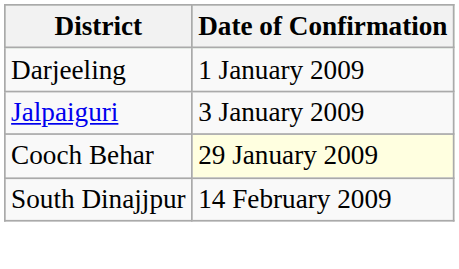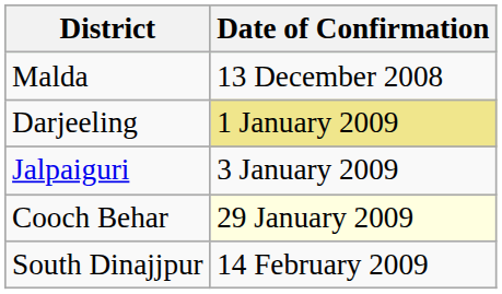 <table class="wikitable" align="center">
 <tr style="background: #DDFFDD;">
 <th>District</th>
 <th>Date of Confirmation</th>
 </tr>
 <tr>
+<td>Malda</td>
+<td>13 December 2008</td>
+</tr>
+<tr>
 <td>Darjeeling</td>
-<td>1 January 2009</td>
+<td style="background: khaki;">1 January 2009</td>
 </tr>
 <tr>
 <td><a href='#'>Jalpaiguri</a></td>
 <td>3 January 2009</td>
 </tr>
 <tr>
 <td>Cooch Behar</td>
 <td style="background: lightyellow;">29 January 2009</td>
 </tr>
 <tr>
 <td>South Dinajjpur</td>
 <td>14 February 2009</td>
 </tr>
 </table>
